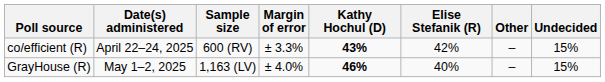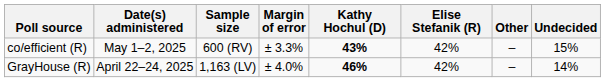 <table class="wikitable" style="font-size:90%;text-align:center;">
 <tr valign=bottom>
 <th>Poll source</th>
 <th>Date(s)<br>administered</th>
 <th>Sample<br>size</th>
 <th>Margin<br>of error</th>
 <th style="width:100px;">Kathy<br>Hochul (D)</th>
 <th style="width:100px;">Elise<br>Stefanik (R)</th>
 <th>Other</th>
 <th>Undecided</th>
 </tr>
 <tr>
 <td style="text-align:left;">co/efficient (R)</td>
-<td>April 22–24, 2025</td>
+<td>May 1–2, 2025</td>
 <td>600 (RV)</td>
 <td>± 3.3%</td>
 <td><strong>43%</strong></td>
 <td>42%</td>
 <td>–</td>
 <td>15%</td>
 </tr>
 <tr>
 <td style="text-align:left;">GrayHouse (R)</td>
-<td>May 1–2, 2025</td>
+<td>April 22–24, 2025</td>
 <td>1,163 (LV)</td>
 <td>± 4.0%</td>
 <td><strong>46%</strong></td>
-<td>40%</td>
+<td>42%</td>
 <td>–</td>
-<td>15%</td>
+<td>14%</td>
 </tr>
 </table>
